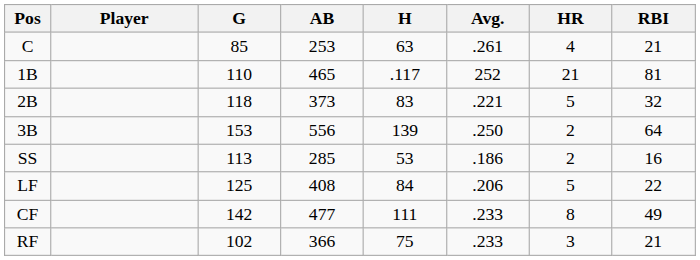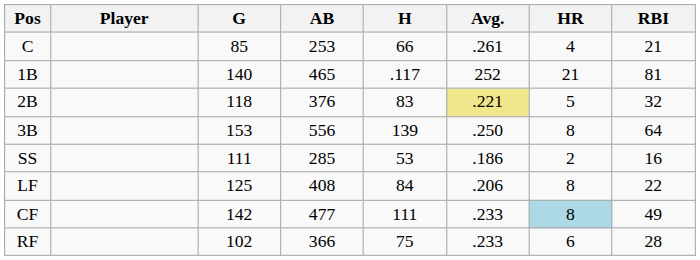 <table class="wikitable sortable">
 <tr>
 <th bgcolor="#DDDDFF" width="5%">Pos</th>
 <th bgcolor="#DDDDFF" width="16%">Player</th>
 <th bgcolor="#DDDDFF" width="9%">G</th>
 <th bgcolor="#DDDDFF" width="9%">AB</th>
 <th bgcolor="#DDDDFF" width="9%">H</th>
 <th bgcolor="#DDDDFF" width="9%">Avg.</th>
 <th bgcolor="#DDDDFF" width="9%">HR</th>
 <th bgcolor="#DDDDFF" width="9%">RBI</th>
 </tr>
 <tr align="center">
 <td>C</td>
 <td></td>
 <td>85</td>
 <td>253</td>
-<td>63</td>
+<td>66</td>
 <td>.261</td>
 <td>4</td>
 <td>21</td>
 </tr>
 <tr align="center">
 <td>1B</td>
 <td></td>
-<td>110</td>
+<td>140</td>
 <td>465</td>
 <td>.117</td>
 <td>252</td>
 <td>21</td>
 <td>81</td>
 </tr>
 <tr align="center">
 <td>2B</td>
 <td></td>
 <td>118</td>
-<td>373</td>
+<td>376</td>
 <td>83</td>
-<td>.221</td>
+<td style="background: khaki;">.221</td>
 <td>5</td>
 <td>32</td>
 </tr>
 <tr align="center">
 <td>3B</td>
 <td></td>
 <td>153</td>
 <td>556</td>
 <td>139</td>
 <td>.250</td>
-<td>2</td>
+<td>8</td>
 <td>64</td>
 </tr>
 <tr align="center">
 <td>SS</td>
 <td></td>
-<td>113</td>
+<td>111</td>
 <td>285</td>
 <td>53</td>
 <td>.186</td>
 <td>2</td>
 <td>16</td>
 </tr>
 <tr align="center">
 <td>LF</td>
 <td></td>
 <td>125</td>
 <td>408</td>
 <td>84</td>
 <td>.206</td>
-<td>5</td>
+<td>8</td>
 <td>22</td>
 </tr>
 <tr align="center">
 <td>CF</td>
 <td></td>
 <td>142</td>
 <td>477</td>
 <td>111</td>
 <td>.233</td>
-<td>8</td>
+<td style="background: lightblue;">8</td>
 <td>49</td>
 </tr>
 <tr align="center">
 <td>RF</td>
 <td></td>
 <td>102</td>
 <td>366</td>
 <td>75</td>
 <td>.233</td>
-<td>3</td>
-<td>21</td>
+<td>6</td>
+<td>28</td>
 </tr>
 </table>
